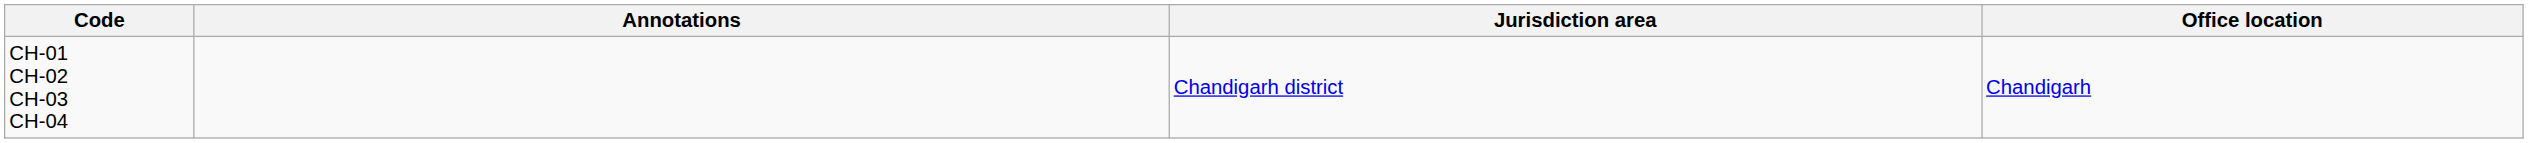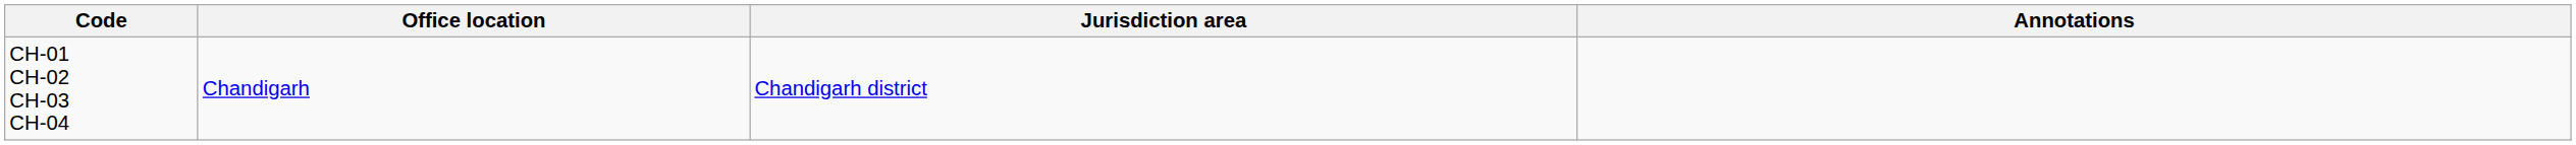 <table class="wikitable sortable" style="width:100%;" border="1" cellspacing="0" cellpadding="3">
 <tr>
 <th scope="col" style="width:7%">Code</th>
+<th scope="col" style="width:20%">Office location</th>
+<th scope="col" style="width:30%">Jurisdiction area</th>
 <th scope="col" style="width:36%" class="unsortable">Annotations</th>
-<th scope="col" style="width:30%">Jurisdiction area</th>
-<th scope="col" style="width:20%">Office location</th>
 </tr>
 <tr>
 <td>CH-01 <br> CH-02 <br> CH-03 <br> CH-04</td>
+<td><a href='#'>Chandigarh</a></td>
+<td><a href='#'>Chandigarh district</a></td>
 <td></td>
-<td><a href='#'>Chandigarh district</a></td>
-<td><a href='#'>Chandigarh</a></td>
 </tr>
 </table>
